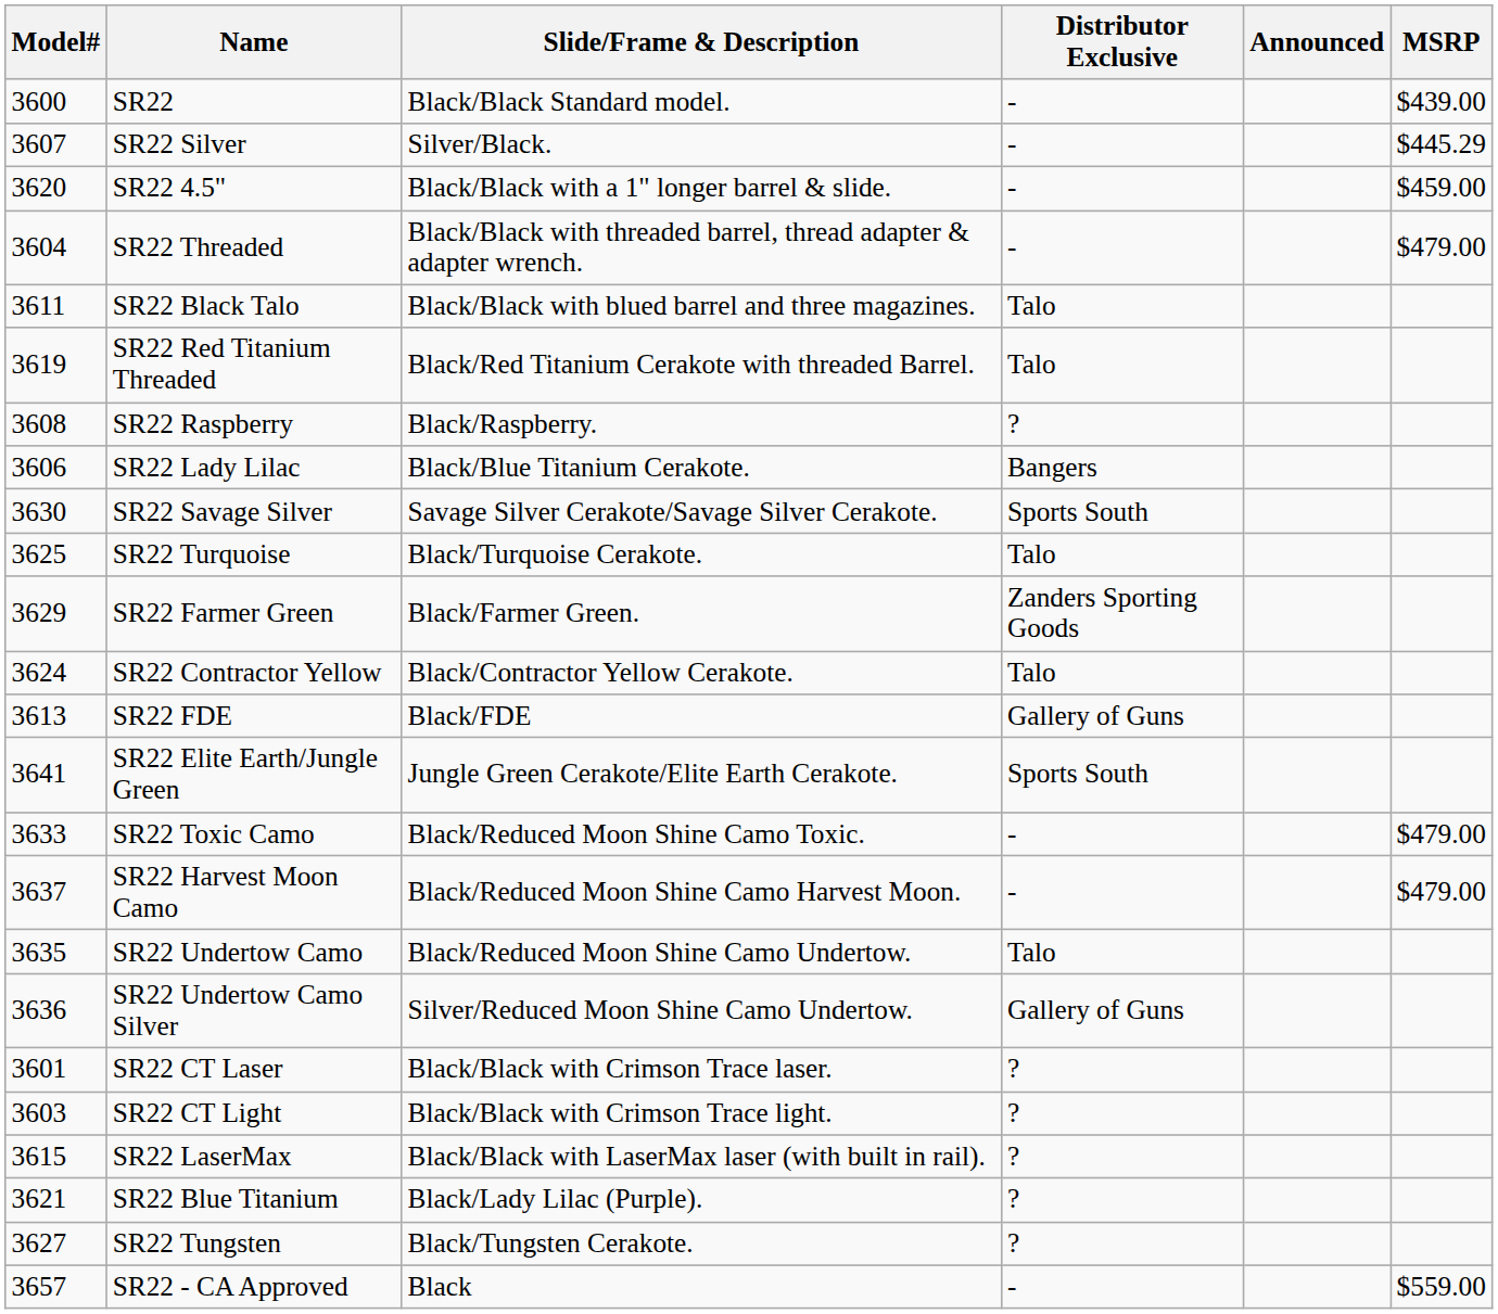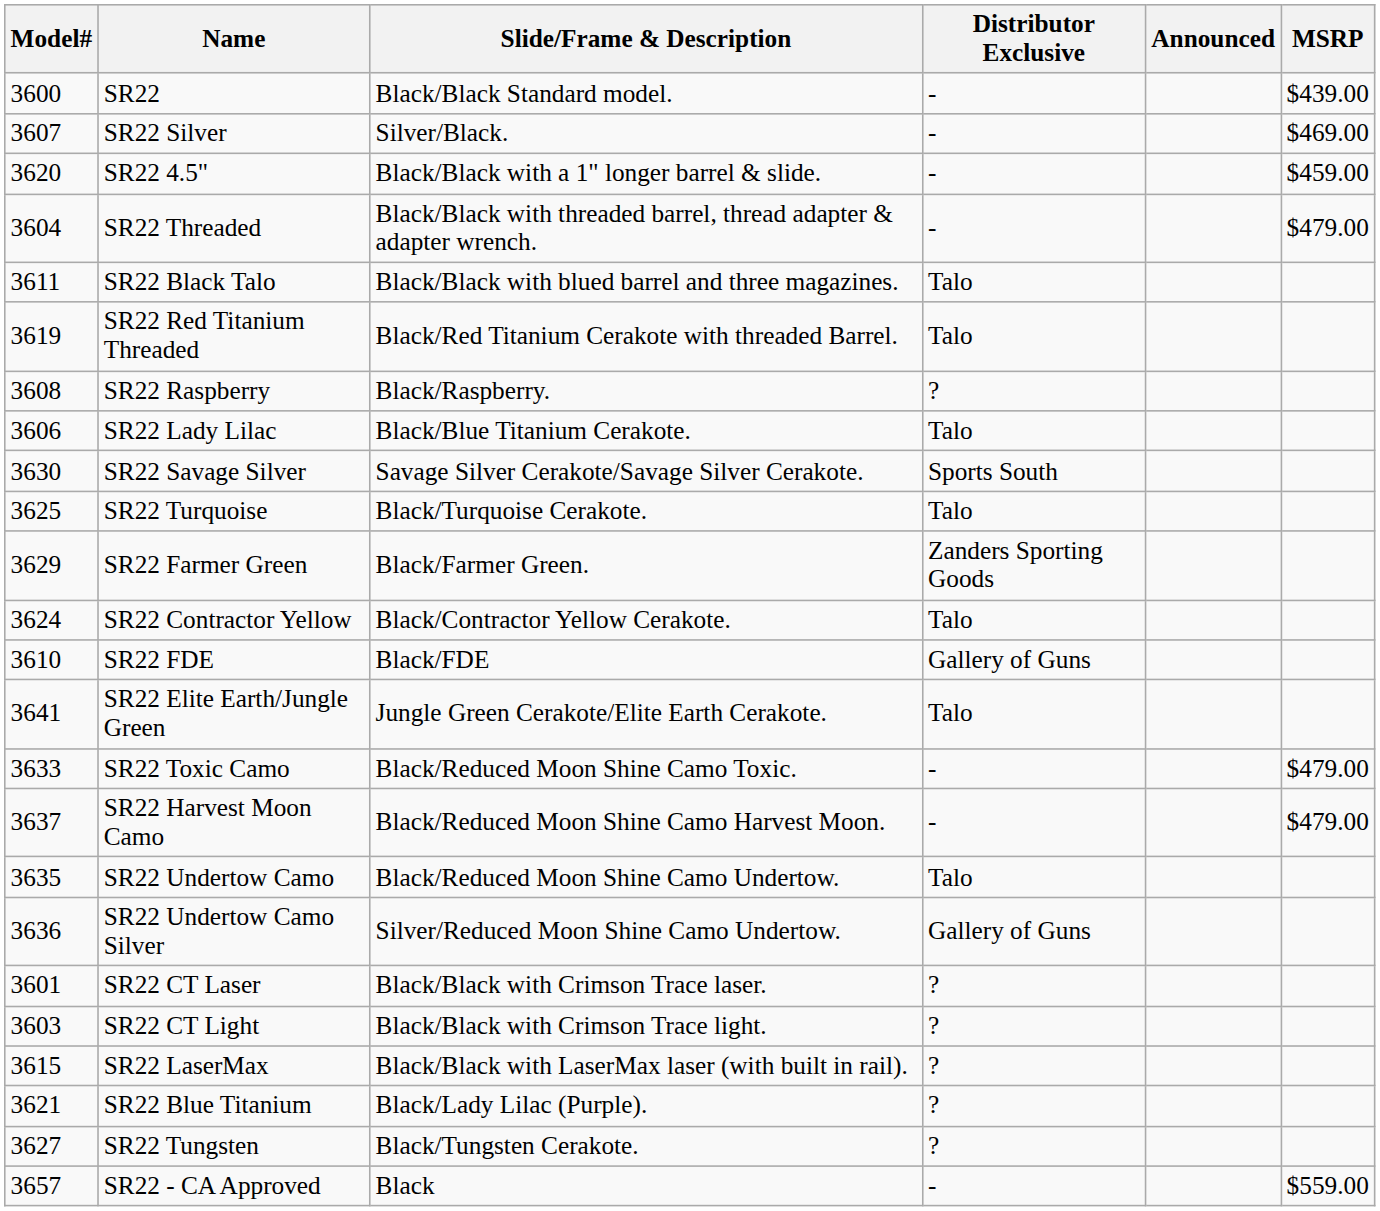 <table class="wikitable sortable">
 <tr>
 <th>Model#</th>
 <th>Name</th>
 <th>Slide/Frame & Description</th>
 <th>Distributor Exclusive</th>
 <th>Announced</th>
 <th>MSRP</th>
 </tr>
 <tr>
 <td>3600</td>
 <td>SR22</td>
 <td>Black/Black Standard model.</td>
 <td>-</td>
 <td></td>
 <td>$439.00</td>
 </tr>
 <tr>
 <td>3607</td>
 <td>SR22 Silver</td>
 <td>Silver/Black.</td>
 <td>-</td>
 <td></td>
-<td>$445.29</td>
+<td>$469.00</td>
 </tr>
 <tr>
 <td>3620</td>
 <td>SR22 4.5"</td>
 <td>Black/Black with a 1" longer barrel & slide.</td>
 <td>-</td>
 <td></td>
 <td>$459.00</td>
 </tr>
 <tr>
 <td>3604</td>
 <td>SR22 Threaded</td>
 <td>Black/Black with threaded barrel, thread adapter & adapter wrench.</td>
 <td>-</td>
 <td></td>
 <td>$479.00</td>
 </tr>
 <tr>
 <td>3611</td>
 <td>SR22 Black Talo</td>
 <td>Black/Black with blued barrel and three magazines.</td>
 <td>Talo</td>
 <td></td>
 <td></td>
 </tr>
 <tr>
 <td>3619</td>
 <td>SR22 Red Titanium Threaded</td>
 <td>Black/Red Titanium Cerakote with threaded Barrel.</td>
 <td>Talo</td>
 <td></td>
 <td></td>
 </tr>
 <tr>
 <td>3608</td>
 <td>SR22 Raspberry</td>
 <td>Black/Raspberry.</td>
 <td>?</td>
 <td></td>
 <td></td>
 </tr>
 <tr>
 <td>3606</td>
 <td>SR22 Lady Lilac</td>
 <td>Black/Blue Titanium Cerakote.</td>
-<td>Bangers</td>
+<td>Talo</td>
 <td></td>
 <td></td>
 </tr>
 <tr>
 <td>3630</td>
 <td>SR22 Savage Silver</td>
 <td>Savage Silver Cerakote/Savage Silver Cerakote.</td>
 <td>Sports South</td>
 <td></td>
 <td></td>
 </tr>
 <tr>
 <td>3625</td>
 <td>SR22 Turquoise</td>
 <td>Black/Turquoise Cerakote.</td>
 <td>Talo</td>
 <td></td>
 <td></td>
 </tr>
 <tr>
 <td>3629</td>
 <td>SR22 Farmer Green</td>
 <td>Black/Farmer Green.</td>
 <td>Zanders Sporting Goods</td>
 <td></td>
 <td></td>
 </tr>
 <tr>
 <td>3624</td>
 <td>SR22 Contractor Yellow</td>
 <td>Black/Contractor Yellow Cerakote.</td>
 <td>Talo</td>
 <td></td>
 <td></td>
 </tr>
 <tr>
-<td>3613</td>
+<td>3610</td>
 <td>SR22 FDE</td>
 <td>Black/FDE</td>
 <td>Gallery of Guns</td>
 <td></td>
 <td></td>
 </tr>
 <tr>
 <td>3641</td>
 <td>SR22 Elite Earth/Jungle Green</td>
 <td>Jungle Green Cerakote/Elite Earth Cerakote.</td>
-<td>Sports South</td>
+<td>Talo</td>
 <td></td>
 <td></td>
 </tr>
 <tr>
 <td>3633</td>
 <td>SR22 Toxic Camo</td>
 <td>Black/Reduced Moon Shine Camo Toxic.</td>
 <td>-</td>
 <td></td>
 <td>$479.00</td>
 </tr>
 <tr>
 <td>3637</td>
 <td>SR22 Harvest Moon Camo</td>
 <td>Black/Reduced Moon Shine Camo Harvest Moon.</td>
 <td>-</td>
 <td></td>
 <td>$479.00</td>
 </tr>
 <tr>
 <td>3635</td>
 <td>SR22 Undertow Camo</td>
 <td>Black/Reduced Moon Shine Camo Undertow.</td>
 <td>Talo</td>
 <td></td>
 <td></td>
 </tr>
 <tr>
 <td>3636</td>
 <td>SR22 Undertow Camo Silver</td>
 <td>Silver/Reduced Moon Shine Camo Undertow.</td>
 <td>Gallery of Guns</td>
 <td></td>
 <td></td>
 </tr>
 <tr>
 <td>3601</td>
 <td>SR22 CT Laser</td>
 <td>Black/Black with Crimson Trace laser.</td>
 <td>?</td>
 <td></td>
 <td></td>
 </tr>
 <tr>
 <td>3603</td>
 <td>SR22 CT Light</td>
 <td>Black/Black with Crimson Trace light.</td>
 <td>?</td>
 <td></td>
 <td></td>
 </tr>
 <tr>
 <td>3615</td>
 <td>SR22 LaserMax</td>
 <td>Black/Black with LaserMax laser (with built in rail).</td>
 <td>?</td>
 <td></td>
 <td></td>
 </tr>
 <tr>
 <td>3621</td>
 <td>SR22 Blue Titanium</td>
 <td>Black/Lady Lilac (Purple).</td>
 <td>?</td>
 <td></td>
 <td></td>
 </tr>
 <tr>
 <td>3627</td>
 <td>SR22 Tungsten</td>
 <td>Black/Tungsten Cerakote.</td>
 <td>?</td>
 <td></td>
 <td></td>
 </tr>
 <tr>
 <td>3657</td>
 <td>SR22 - CA Approved</td>
 <td>Black</td>
 <td>-</td>
 <td></td>
 <td>$559.00</td>
 </tr>
 </table>
